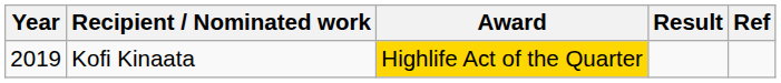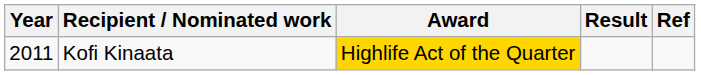 <table class="wikitable">
 <tr>
 <th>Year</th>
 <th>Recipient / Nominated work</th>
 <th>Award</th>
 <th>Result</th>
 <th>Ref</th>
 </tr>
 <tr>
-<td>2019</td>
+<td>2011</td>
 <td>Kofi Kinaata</td>
 <td style="background: gold;">Highlife Act of the Quarter</td>
 <td></td>
 <td></td>
 </tr>
 </table>
